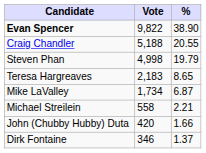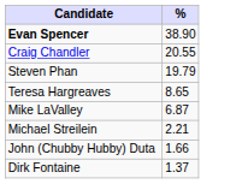 <table class="wikitable">
 <tr>
 <th style="background:#ddf; width:200px;">Candidate</th>
-<th style="background:#ddf; width:50px;">Vote</th>
 <th style="background:#ddf; width:30px;">%</th>
 </tr>
 <tr>
 <td><strong>Evan Spencer</strong></td>
-<td>9,822</td>
 <td>38.90</td>
 </tr>
 <tr>
 <td><a href='#'>Craig Chandler</a></td>
-<td>5,188</td>
 <td>20.55</td>
 </tr>
 <tr>
 <td>Steven Phan</td>
-<td>4,998</td>
 <td>19.79</td>
 </tr>
 <tr>
 <td>Teresa Hargreaves</td>
-<td>2,183</td>
 <td>8.65</td>
 </tr>
 <tr>
 <td>Mike LaValley</td>
-<td>1,734</td>
 <td>6.87</td>
 </tr>
 <tr>
 <td>Michael Streilein</td>
-<td>558</td>
 <td>2.21</td>
 </tr>
 <tr>
 <td>John (Chubby Hubby) Duta</td>
-<td>420</td>
 <td>1.66</td>
 </tr>
 <tr>
 <td>Dirk Fontaine</td>
-<td>346</td>
 <td>1.37</td>
 </tr>
 </table>
